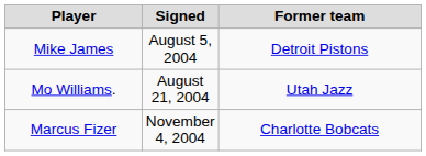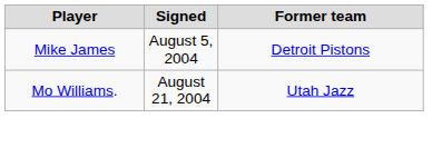 <table class="wikitable" style="text-align: center">
 <tr style="text-align:center; background:#ddd;">
 <td style="width:140px"><strong>Player</strong></td>
 <td style="width:70px"><strong>Signed</strong></td>
 <td style="width:210px"><strong>Former team</strong></td>
 </tr>
 <tr>
 <td><a href='#'>Mike James</a></td>
 <td>August 5, 2004</td>
 <td><a href='#'>Detroit Pistons</a></td>
 </tr>
 <tr>
 <td><a href='#'>Mo Williams</a>.</td>
 <td>August 21, 2004</td>
 <td><a href='#'>Utah Jazz</a></td>
 </tr>
-<tr>
-<td><a href='#'>Marcus Fizer</a></td>
-<td>November 4, 2004</td>
-<td><a href='#'>Charlotte Bobcats</a></td>
-</tr>
 </table>
